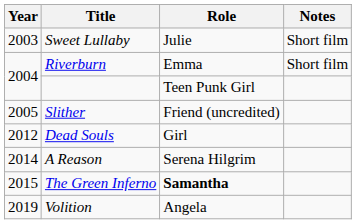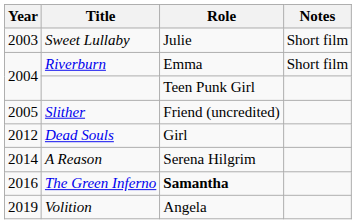 <table class="wikitable sortable">
 <tr>
 <th>Year</th>
 <th>Title</th>
 <th>Role</th>
 <th class="unsortable">Notes</th>
 </tr>
 <tr>
 <td>2003</td>
 <td><em>Sweet Lullaby</em></td>
 <td>Julie</td>
 <td>Short film</td>
 </tr>
 <tr>
 <td rowspan="2">2004</td>
 <td><em><a href='#'>Riverburn</a></em></td>
 <td>Emma</td>
 <td>Short film</td>
 </tr>
 <tr>
 <td><em></em></td>
 <td>Teen Punk Girl</td>
 <td></td>
 </tr>
 <tr>
 <td>2005</td>
 <td><em><a href='#'>Slither</a></em></td>
 <td>Friend (uncredited)</td>
 <td></td>
 </tr>
 <tr>
 <td>2012</td>
 <td><em><a href='#'>Dead Souls</a></em></td>
 <td>Girl</td>
 <td></td>
 </tr>
 <tr>
 <td>2014</td>
 <td data-sort-value="Reason, A"><em>A Reason</em></td>
 <td>Serena Hilgrim</td>
 <td></td>
 </tr>
 <tr>
-<td>2015</td>
+<td>2016</td>
 <td data-sort-value="Green Inferno, The"><em><a href='#'>The Green Inferno</a></em></td>
 <td><strong>Samantha</strong></td>
 <td></td>
 </tr>
 <tr>
 <td>2019</td>
 <td><em>Volition</em></td>
 <td>Angela</td>
 <td></td>
 </tr>
 </table>
